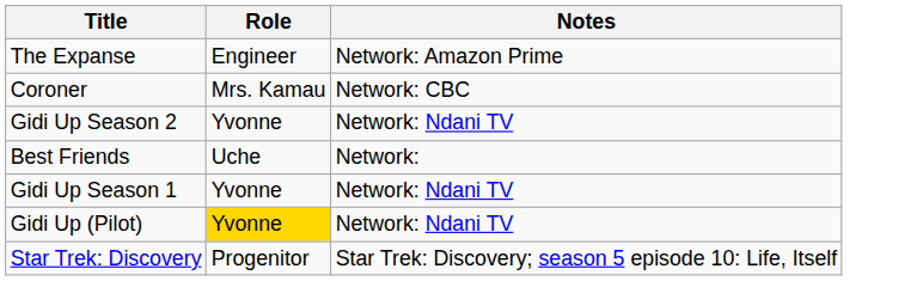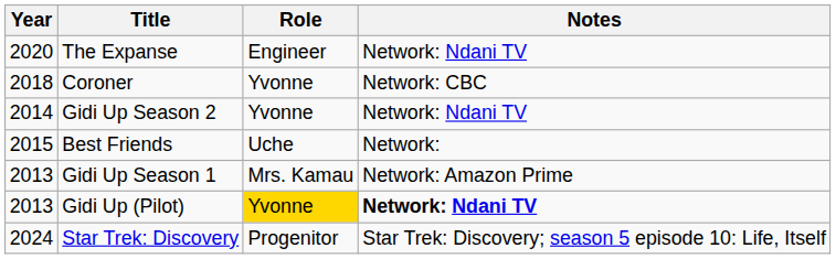 <table class="wikitable">
 <tr>
+<th>Year</th>
 <th>Title</th>
 <th>Role</th>
 <th>Notes</th>
 </tr>
 <tr>
+<td>2020</td>
 <td>The Expanse</td>
 <td>Engineer</td>
-<td>Network: Amazon Prime</td>
+<td>Network: <a href='#'>Ndani TV</a></td>
 </tr>
 <tr>
+<td>2018</td>
 <td>Coroner</td>
-<td>Mrs. Kamau</td>
+<td>Yvonne</td>
 <td>Network: CBC</td>
 </tr>
 <tr>
+<td>2014</td>
 <td>Gidi Up Season 2</td>
 <td>Yvonne</td>
 <td>Network: <a href='#'>Ndani TV</a></td>
 </tr>
 <tr>
+<td>2015</td>
 <td>Best Friends</td>
 <td>Uche</td>
 <td>Network: </td>
 </tr>
 <tr>
+<td>2013</td>
 <td>Gidi Up Season 1</td>
-<td>Yvonne</td>
-<td>Network: <a href='#'>Ndani TV</a></td>
+<td>Mrs. Kamau</td>
+<td>Network: Amazon Prime</td>
 </tr>
 <tr>
+<td>2013</td>
 <td>Gidi Up (Pilot)</td>
 <td style="background: gold;">Yvonne</td>
-<td>Network: <a href='#'>Ndani TV</a></td>
+<td><strong>Network: <a href='#'>Ndani TV</a></strong></td>
 </tr>
 <tr>
+<td>2024</td>
 <td><a href='#'>Star Trek: Discovery</a></td>
 <td>Progenitor</td>
 <td>Star Trek: Discovery; <a href='#'>season 5</a> episode 10: Life, Itself</td>
 </tr>
 </table>
